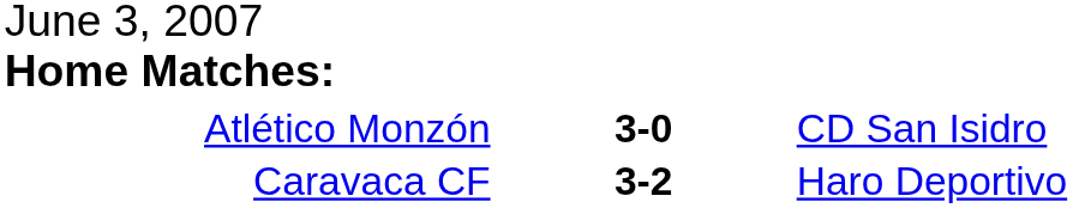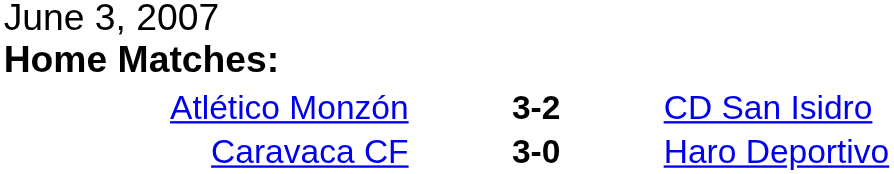 <table width=100% cellspacing=1>
 <tr>
 <th width=20%></th>
 <th width=12%></th>
 <th width=20%></th>
 <th></th>
 </tr>
 <tr>
 <td>June 3, 2007<br><strong>Home Matches:</strong></td>
 </tr>
 <tr style=font-size:90%>
 <td align=right><a href='#'>Atlético Monzón</a></td>
-<td align=center><strong>3-0</strong></td>
+<td align=center><strong>3-2</strong></td>
 <td><a href='#'>CD San Isidro</a></td>
 </tr>
 <tr style=font-size:90%>
 <td align=right><a href='#'>Caravaca CF</a></td>
-<td align=center><strong>3-2</strong></td>
+<td align=center><strong>3-0</strong></td>
 <td><a href='#'>Haro Deportivo</a></td>
 </tr>
 </table>
